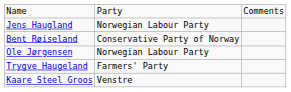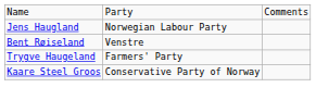 <table class="wikitable">
 <tr>
 <td>Name</td>
 <td>Party</td>
 <td>Comments</td>
 </tr>
 <tr>
 <td><a href='#'>Jens Haugland</a></td>
 <td>Norwegian Labour Party</td>
 <td></td>
 </tr>
 <tr>
 <td><a href='#'>Bent Røiseland</a></td>
-<td>Conservative Party of Norway</td>
-<td></td>
-</tr>
-<tr>
-<td><a href='#'>Ole Jørgensen</a></td>
-<td>Norwegian Labour Party</td>
+<td>Venstre</td>
 <td></td>
 </tr>
 <tr>
 <td><a href='#'>Trygve Haugeland</a></td>
 <td>Farmers' Party</td>
 <td></td>
 </tr>
 <tr>
 <td><a href='#'>Kaare Steel Groos</a></td>
-<td>Venstre</td>
+<td>Conservative Party of Norway</td>
 <td></td>
 </tr>
 </table>
